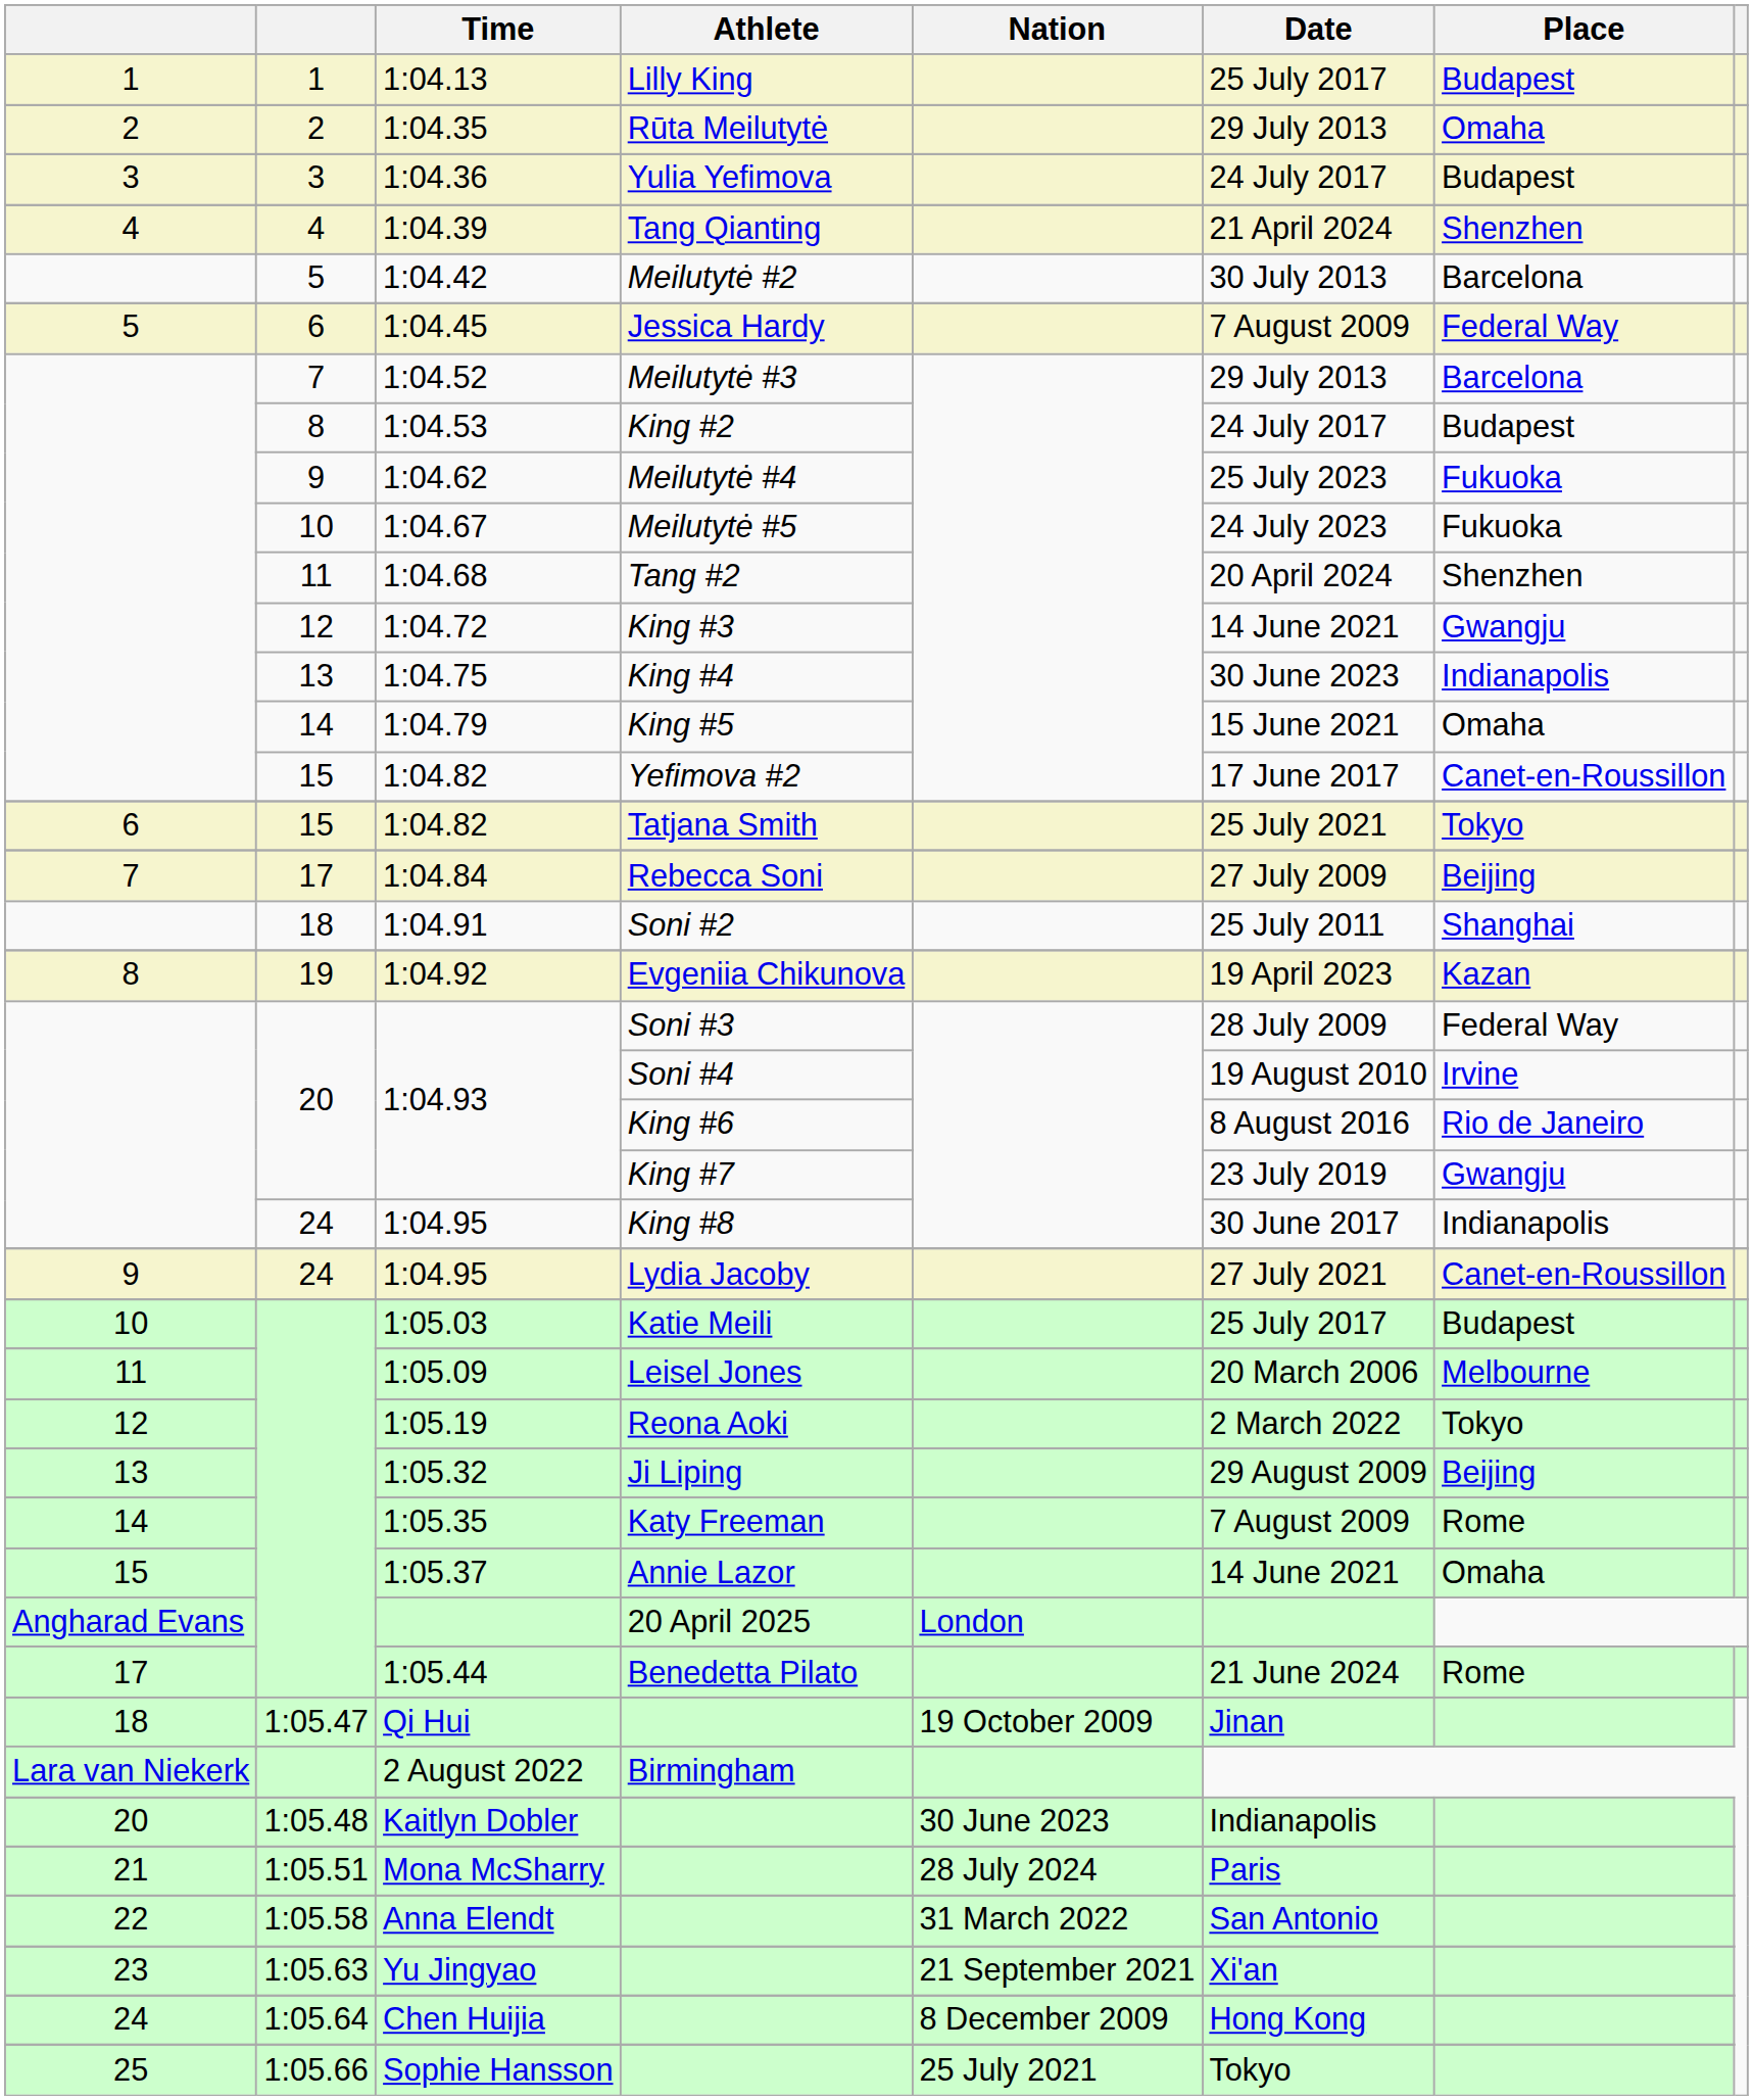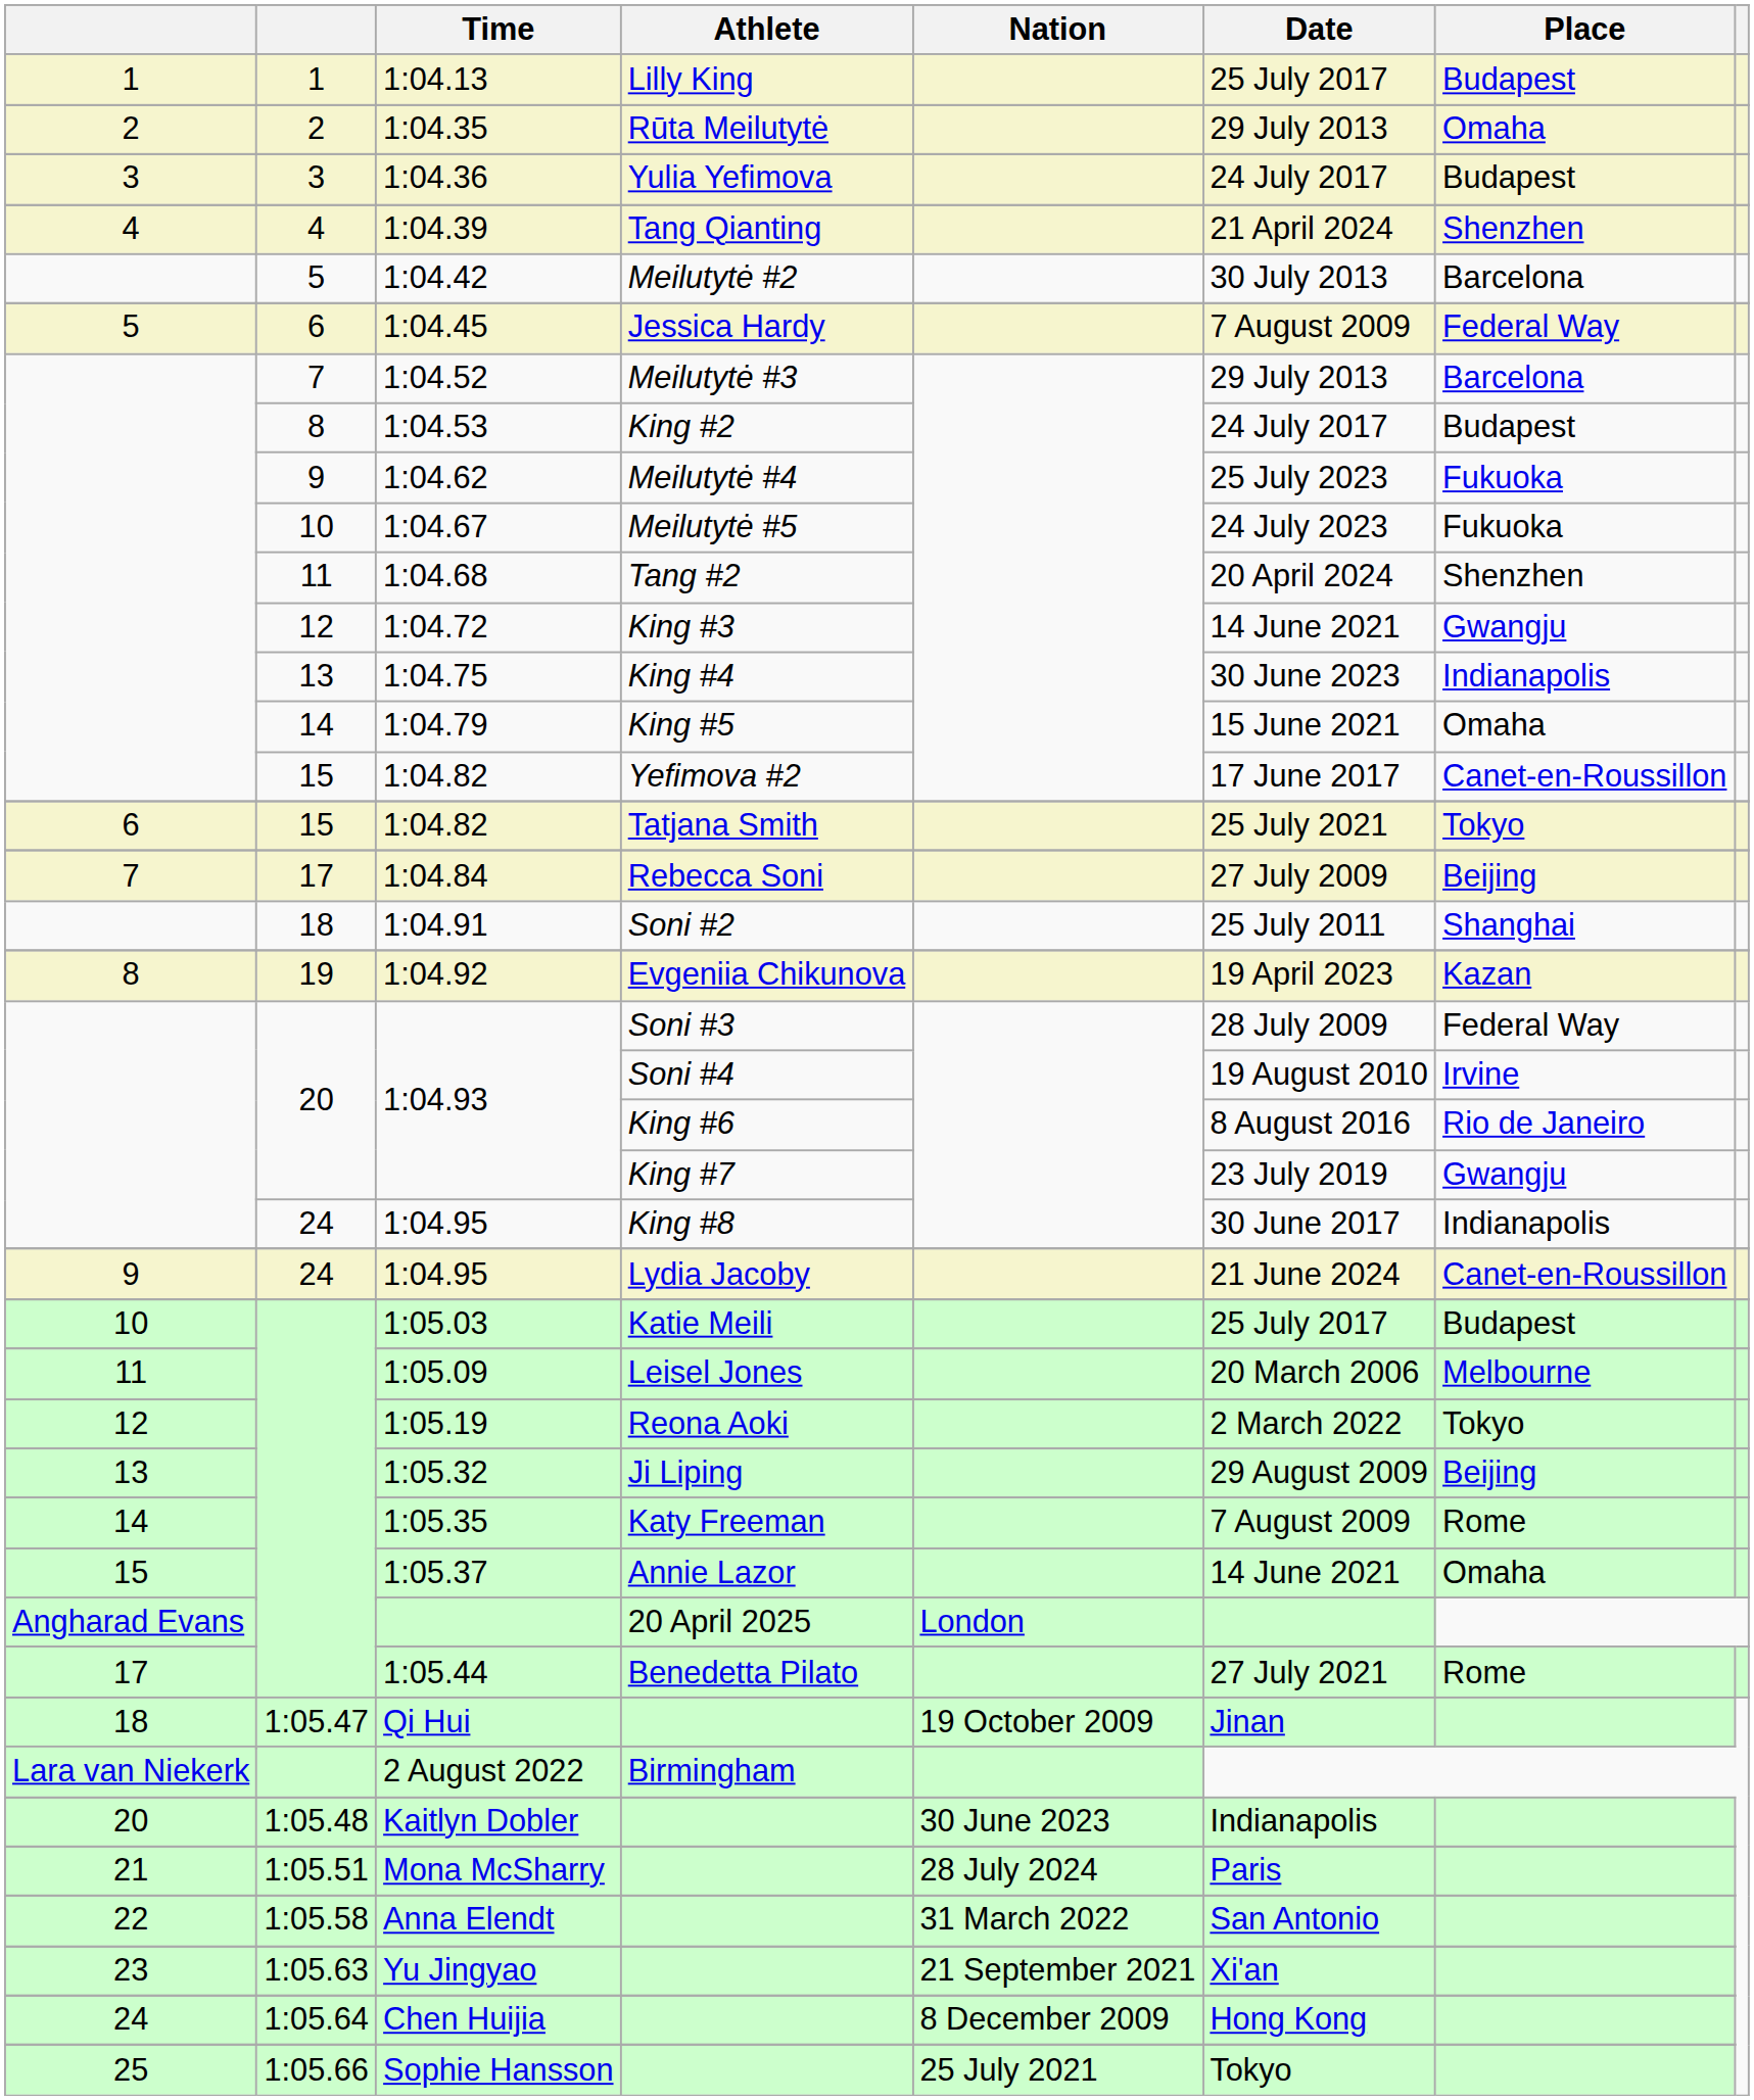 <table class="wikitable sortable">
 <tr>
 <th></th>
 <th></th>
 <th>Time</th>
 <th>Athlete</th>
 <th>Nation</th>
 <th>Date</th>
 <th>Place</th>
 <th class="unsortable"></th>
 </tr>
 <tr bgcolor=f6F5CE>
 <td align=center>1</td>
 <td align=center>1</td>
 <td>1:04.13</td>
 <td><a href='#'>Lilly King</a></td>
 <td></td>
 <td>25 July 2017</td>
 <td><a href='#'>Budapest</a></td>
 <td></td>
 </tr>
 <tr>
 </tr>
 <tr bgcolor=f6F5CE>
 <td align=center>2</td>
 <td align=center>2</td>
 <td>1:04.35</td>
 <td><a href='#'>Rūta Meilutytė</a></td>
 <td></td>
 <td>29 July 2013</td>
 <td><a href='#'>Omaha</a></td>
 <td></td>
 </tr>
 <tr>
 </tr>
 <tr bgcolor=f6F5CE>
 <td align=center>3</td>
 <td align=center>3</td>
 <td>1:04.36</td>
 <td><a href='#'>Yulia Yefimova</a></td>
 <td></td>
 <td>24 July 2017</td>
 <td>Budapest</td>
 <td></td>
 </tr>
 <tr>
 </tr>
 <tr bgcolor=f6F5CE>
 <td align=center>4</td>
 <td align=center>4</td>
 <td>1:04.39</td>
 <td><a href='#'>Tang Qianting</a></td>
 <td></td>
 <td>21 April 2024</td>
 <td><a href='#'>Shenzhen</a></td>
 <td></td>
 </tr>
 <tr>
 <td></td>
 <td align=center>5</td>
 <td>1:04.42</td>
 <td><em>Meilutytė #2</em></td>
 <td></td>
 <td>30 July 2013</td>
 <td>Barcelona</td>
 <td></td>
 </tr>
 <tr>
 </tr>
 <tr bgcolor=f6F5CE>
 <td align=center>5</td>
 <td align=center>6</td>
 <td>1:04.45</td>
 <td><a href='#'>Jessica Hardy</a></td>
 <td></td>
 <td>7 August 2009</td>
 <td><a href='#'>Federal Way</a></td>
 <td></td>
 </tr>
 <tr>
 <td rowspan="9"></td>
 <td align=center>7</td>
 <td>1:04.52</td>
 <td><em>Meilutytė #3</em></td>
 <td rowspan="9"></td>
 <td>29 July 2013</td>
 <td><a href='#'>Barcelona</a></td>
 <td></td>
 </tr>
 <tr>
 <td align=center>8</td>
 <td>1:04.53</td>
 <td><em>King #2</em></td>
 <td>24 July 2017</td>
 <td>Budapest</td>
 <td></td>
 </tr>
 <tr>
 <td align=center>9</td>
 <td>1:04.62</td>
 <td><em>Meilutytė #4</em></td>
 <td>25 July 2023</td>
 <td><a href='#'>Fukuoka</a></td>
 <td></td>
 </tr>
 <tr>
 <td align=center>10</td>
 <td>1:04.67</td>
 <td><em>Meilutytė #5</em></td>
 <td>24 July 2023</td>
 <td>Fukuoka</td>
 <td></td>
 </tr>
 <tr>
 <td align=center>11</td>
 <td>1:04.68</td>
 <td><em>Tang #2</em></td>
 <td>20 April 2024</td>
 <td>Shenzhen</td>
 <td></td>
 </tr>
 <tr>
 <td align=center>12</td>
 <td>1:04.72</td>
 <td><em>King #3</em></td>
 <td>14 June 2021</td>
 <td><a href='#'>Gwangju</a></td>
 <td></td>
 </tr>
 <tr>
 <td align=center>13</td>
 <td>1:04.75</td>
 <td><em>King #4</em></td>
 <td>30 June 2023</td>
 <td><a href='#'>Indianapolis</a></td>
 <td></td>
 </tr>
 <tr>
 <td align=center>14</td>
 <td>1:04.79</td>
 <td><em>King #5</em></td>
 <td>15 June 2021</td>
 <td>Omaha</td>
 <td></td>
 </tr>
 <tr>
 <td align=center>15</td>
 <td>1:04.82</td>
 <td><em>Yefimova #2</em></td>
 <td>17 June 2017</td>
 <td><a href='#'>Canet-en-Roussillon</a></td>
 <td></td>
 </tr>
 <tr>
 </tr>
 <tr bgcolor=f6F5CE>
 <td align=center>6</td>
 <td align=center>15</td>
 <td>1:04.82</td>
 <td><a href='#'>Tatjana Smith</a></td>
 <td></td>
 <td>25 July 2021</td>
 <td><a href='#'>Tokyo</a></td>
 <td></td>
 </tr>
 <tr>
 </tr>
 <tr bgcolor=f6F5CE>
 <td align=center>7</td>
 <td align=center>17</td>
 <td>1:04.84</td>
 <td><a href='#'>Rebecca Soni</a></td>
 <td></td>
 <td>27 July 2009</td>
 <td><a href='#'>Beijing</a></td>
 <td></td>
 </tr>
 <tr>
 <td></td>
 <td align=center>18</td>
 <td>1:04.91</td>
 <td><em>Soni #2</em></td>
 <td></td>
 <td>25 July 2011</td>
 <td><a href='#'>Shanghai</a></td>
 <td></td>
 </tr>
 <tr>
 </tr>
 <tr bgcolor=f6F5CE>
 <td align=center>8</td>
 <td align=center>19</td>
 <td>1:04.92</td>
 <td><a href='#'>Evgeniia Chikunova</a></td>
 <td></td>
 <td>19 April 2023</td>
 <td><a href='#'>Kazan</a></td>
 <td></td>
 </tr>
 <tr>
 <td rowspan="5"></td>
 <td rowspan="4" align=center>20</td>
 <td rowspan="4">1:04.93</td>
 <td><em>Soni #3</em></td>
 <td rowspan="5"></td>
 <td>28 July 2009</td>
 <td>Federal Way</td>
 <td></td>
 </tr>
 <tr>
 <td><em>Soni #4</em></td>
 <td>19 August 2010</td>
 <td><a href='#'>Irvine</a></td>
 <td></td>
 </tr>
 <tr>
 <td><em>King #6</em></td>
 <td>8 August 2016</td>
 <td><a href='#'>Rio de Janeiro</a></td>
 <td></td>
 </tr>
 <tr>
 <td><em>King #7</em></td>
 <td>23 July 2019</td>
 <td><a href='#'>Gwangju</a></td>
 <td></td>
 </tr>
 <tr>
 <td align=center>24</td>
 <td>1:04.95</td>
 <td><em>King #8</em></td>
 <td>30 June 2017</td>
 <td>Indianapolis</td>
 <td></td>
 </tr>
 <tr>
 </tr>
 <tr bgcolor=f6F5CE>
 <td align=center>9</td>
 <td align=center>24</td>
 <td>1:04.95</td>
 <td><a href='#'>Lydia Jacoby</a></td>
 <td></td>
-<td>27 July 2021</td>
+<td>21 June 2024</td>
 <td><a href='#'>Canet-en-Roussillon</a></td>
 <td></td>
 </tr>
 <tr>
 </tr>
 <tr bgcolor=CCFFCC>
 <td align=center>10</td>
 <td rowspan="16"></td>
 <td>1:05.03</td>
 <td><a href='#'>Katie Meili</a></td>
 <td></td>
 <td>25 July 2017</td>
 <td>Budapest</td>
 <td></td>
 </tr>
 <tr>
 </tr>
 <tr bgcolor=CCFFCC>
 <td align=center>11</td>
 <td>1:05.09</td>
 <td><a href='#'>Leisel Jones</a></td>
 <td></td>
 <td>20 March 2006</td>
 <td><a href='#'>Melbourne</a></td>
 <td></td>
 </tr>
 <tr>
 </tr>
 <tr bgcolor=CCFFCC>
 <td align=center>12</td>
 <td>1:05.19</td>
 <td><a href='#'>Reona Aoki</a></td>
 <td></td>
 <td>2 March 2022</td>
 <td>Tokyo</td>
 <td></td>
 </tr>
 <tr>
 </tr>
 <tr bgcolor=CCFFCC>
 <td align=center>13</td>
 <td>1:05.32</td>
 <td><a href='#'>Ji Liping</a></td>
 <td></td>
 <td>29 August 2009</td>
 <td><a href='#'>Beijing</a></td>
 <td></td>
 </tr>
 <tr>
 </tr>
 <tr bgcolor=CCFFCC>
 <td align=center>14</td>
 <td>1:05.35</td>
 <td><a href='#'>Katy Freeman</a></td>
 <td></td>
 <td>7 August 2009</td>
 <td>Rome</td>
 <td></td>
 </tr>
 <tr>
 </tr>
 <tr bgcolor=CCFFCC>
 <td rowspan="2" align=center>15</td>
 <td rowspan="2">1:05.37</td>
 <td><a href='#'>Annie Lazor</a></td>
 <td></td>
 <td>14 June 2021</td>
 <td>Omaha</td>
 <td></td>
 </tr>
 <tr>
 </tr>
 <tr bgcolor=CCFFCC>
 <td><a href='#'>Angharad Evans</a></td>
 <td></td>
 <td>20 April 2025</td>
 <td><a href='#'>London</a></td>
 <td></td>
 </tr>
 <tr>
 </tr>
 <tr bgcolor=CCFFCC>
 <td align=center>17</td>
 <td>1:05.44</td>
 <td><a href='#'>Benedetta Pilato</a></td>
 <td></td>
-<td>21 June 2024</td>
+<td>27 July 2021</td>
 <td>Rome</td>
 <td></td>
 </tr>
 <tr>
 </tr>
 <tr bgcolor=CCFFCC>
 <td rowspan="2" align=center>18</td>
 <td rowspan="2">1:05.47</td>
 <td><a href='#'>Qi Hui</a></td>
 <td></td>
 <td>19 October 2009</td>
 <td><a href='#'>Jinan</a></td>
 <td></td>
 </tr>
 <tr>
 </tr>
 <tr bgcolor=CCFFCC>
 <td><a href='#'>Lara van Niekerk</a></td>
 <td></td>
 <td>2 August 2022</td>
 <td><a href='#'>Birmingham</a></td>
 <td></td>
 </tr>
 <tr>
 </tr>
 <tr bgcolor=CCFFCC>
 <td align=center>20</td>
 <td>1:05.48</td>
 <td><a href='#'>Kaitlyn Dobler</a></td>
 <td></td>
 <td>30 June 2023</td>
 <td>Indianapolis</td>
 <td></td>
 </tr>
 <tr>
 </tr>
 <tr bgcolor=CCFFCC>
 <td align=center>21</td>
 <td>1:05.51</td>
 <td><a href='#'>Mona McSharry</a></td>
 <td></td>
 <td>28 July 2024</td>
 <td><a href='#'>Paris</a></td>
 <td></td>
 </tr>
 <tr>
 </tr>
 <tr bgcolor=CCFFCC>
 <td align=center>22</td>
 <td>1:05.58</td>
 <td><a href='#'>Anna Elendt</a></td>
 <td></td>
 <td>31 March 2022</td>
 <td><a href='#'>San Antonio</a></td>
 <td></td>
 </tr>
 <tr>
 </tr>
 <tr bgcolor=CCFFCC>
 <td align=center>23</td>
 <td>1:05.63</td>
 <td><a href='#'>Yu Jingyao</a></td>
 <td></td>
 <td>21 September 2021</td>
 <td><a href='#'>Xi'an</a></td>
 <td></td>
 </tr>
 <tr>
 </tr>
 <tr bgcolor=CCFFCC>
 <td align=center>24</td>
 <td>1:05.64</td>
 <td><a href='#'>Chen Huijia</a></td>
 <td></td>
 <td>8 December 2009</td>
 <td><a href='#'>Hong Kong</a></td>
 <td></td>
 </tr>
 <tr>
 </tr>
 <tr bgcolor=CCFFCC>
 <td align=center>25</td>
 <td>1:05.66</td>
 <td><a href='#'>Sophie Hansson</a></td>
 <td></td>
 <td>25 July 2021</td>
 <td>Tokyo</td>
 <td></td>
 </tr>
 </table>
